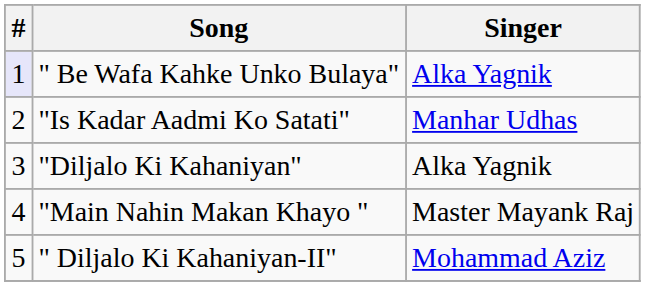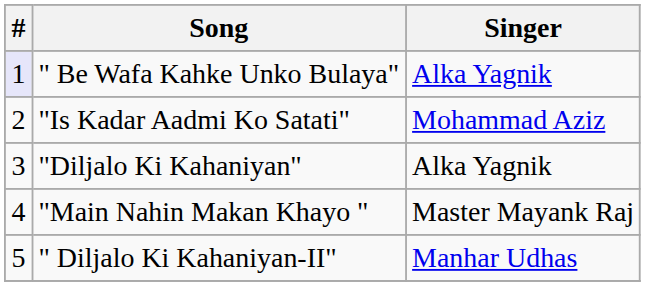 <table class="wikitable" style="font-size:95%;">
 <tr>
 <th>#</th>
 <th>Song</th>
 <th>Singer</th>
 </tr>
 <tr>
 <td style="background: lavender;">1</td>
 <td>" Be Wafa Kahke Unko Bulaya"</td>
 <td><a href='#'>Alka Yagnik</a></td>
 </tr>
 <tr>
 <td>2</td>
 <td>"Is Kadar Aadmi Ko Satati"</td>
-<td><a href='#'>Manhar Udhas</a></td>
+<td><a href='#'>Mohammad Aziz</a></td>
 </tr>
 <tr>
 <td>3</td>
 <td>"Diljalo Ki Kahaniyan"</td>
 <td>Alka Yagnik</td>
 </tr>
 <tr>
 <td>4</td>
 <td>"Main Nahin Makan Khayo "</td>
 <td>Master Mayank Raj</td>
 </tr>
 <tr>
 <td>5</td>
 <td>" Diljalo Ki Kahaniyan-II"</td>
-<td><a href='#'>Mohammad Aziz</a></td>
+<td><a href='#'>Manhar Udhas</a></td>
 </tr>
 <tr>
 </tr>
 </table>
